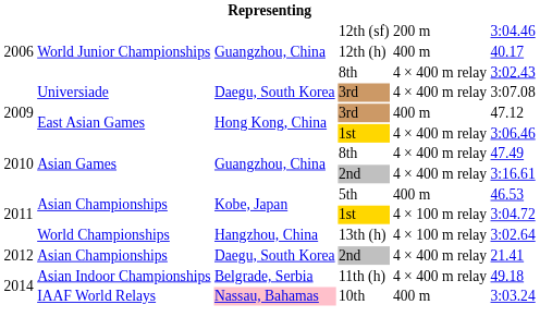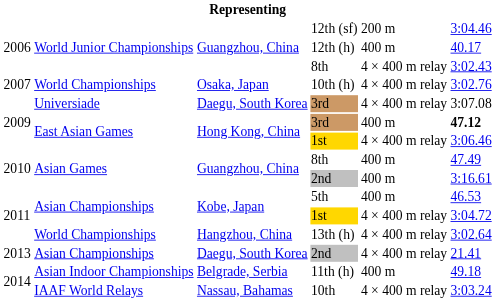 <table>
 <tr>
 <th colspan="6">Representing </th>
 </tr>
 <tr>
 <td rowspan=3>2006</td>
 <td rowspan=3><a href='#'>World Junior Championships</a></td>
 <td rowspan=3><a href='#'>Guangzhou, China</a></td>
 <td>12th (sf)</td>
 <td>200 m</td>
 <td><a href='#'>3:04.46</a></td>
 </tr>
 <tr>
 <td>12th (h)</td>
 <td>400 m</td>
 <td><a href='#'>40.17</a></td>
 </tr>
 <tr>
 <td>8th</td>
 <td>4 × 400 m relay</td>
 <td><a href='#'>3:02.43</a></td>
 </tr>
 <tr>
+<td>2007</td>
+<td><a href='#'>World Championships</a></td>
+<td><a href='#'>Osaka, Japan</a></td>
+<td>10th (h)</td>
+<td>4 × 400 m relay</td>
+<td><a href='#'>3:02.76</a></td>
+</tr>
+<tr>
 <td rowspan=3>2009</td>
 <td><a href='#'>Universiade</a></td>
 <td><a href='#'>Daegu, South Korea</a></td>
 <td bgcolor=cc9966>3rd</td>
 <td>4 × 400 m relay</td>
 <td>3:07.08</td>
 </tr>
 <tr>
 <td rowspan=2><a href='#'>East Asian Games</a></td>
 <td rowspan=2><a href='#'>Hong Kong, China</a></td>
 <td bgcolor=cc9966>3rd</td>
 <td>400 m</td>
-<td>47.12</td>
+<td><strong>47.12</strong></td>
 </tr>
 <tr>
 <td bgcolor=gold>1st</td>
 <td>4 × 400 m relay</td>
 <td><a href='#'>3:06.46</a></td>
 </tr>
 <tr>
 <td rowspan=2>2010</td>
 <td rowspan=2><a href='#'>Asian Games</a></td>
 <td rowspan=2><a href='#'>Guangzhou, China</a></td>
 <td>8th</td>
-<td>4 × 400 m relay</td>
+<td>400 m</td>
 <td><a href='#'>47.49</a></td>
 </tr>
 <tr>
 <td bgcolor=silver>2nd</td>
-<td>4 × 400 m relay</td>
+<td>400 m</td>
 <td><a href='#'>3:16.61</a></td>
 </tr>
 <tr>
 <td rowspan=3>2011</td>
 <td rowspan=2><a href='#'>Asian Championships</a></td>
 <td rowspan=2><a href='#'>Kobe, Japan</a></td>
 <td>5th</td>
 <td>400 m</td>
 <td><a href='#'>46.53</a></td>
 </tr>
 <tr>
 <td bgcolor=gold>1st</td>
-<td>4 × 100 m relay</td>
+<td>4 × 400 m relay</td>
 <td><a href='#'>3:04.72</a></td>
 </tr>
 <tr>
 <td><a href='#'>World Championships</a></td>
 <td><a href='#'>Hangzhou, China</a></td>
 <td>13th (h)</td>
-<td>4 × 100 m relay</td>
+<td>4 × 400 m relay</td>
 <td><a href='#'>3:02.64</a></td>
 </tr>
 <tr>
-<td>2012</td>
+<td>2013</td>
 <td><a href='#'>Asian Championships</a></td>
 <td><a href='#'>Daegu, South Korea</a></td>
 <td bgcolor=silver>2nd</td>
 <td>4 × 400 m relay</td>
 <td><a href='#'>21.41</a></td>
 </tr>
 <tr>
 <td rowspan=2>2014</td>
 <td><a href='#'>Asian Indoor Championships</a></td>
 <td><a href='#'>Belgrade, Serbia</a></td>
 <td>11th (h)</td>
-<td>4 × 400 m relay</td>
+<td>400 m</td>
 <td><a href='#'>49.18</a></td>
 </tr>
 <tr>
 <td><a href='#'>IAAF World Relays</a></td>
-<td style="background: pink;"><a href='#'>Nassau, Bahamas</a></td>
+<td><a href='#'>Nassau, Bahamas</a></td>
 <td>10th</td>
-<td>400 m</td>
+<td>4 × 400 m relay</td>
 <td><a href='#'>3:03.24</a></td>
 </tr>
 </table>
